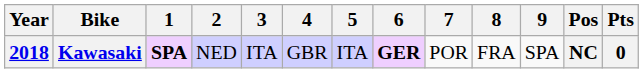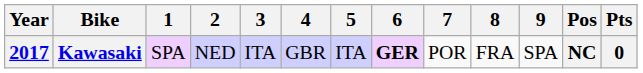 <table class="wikitable" style="text-align:center">
 <tr>
 <th scope=col>Year</th>
 <th scope=col>Bike</th>
 <th scope=col>1</th>
 <th scope=col>2</th>
 <th scope=col>3</th>
 <th scope=col>4</th>
 <th scope=col>5</th>
 <th scope=col>6</th>
 <th scope=col>7</th>
 <th scope=col>8</th>
 <th scope=col>9</th>
 <th scope=col>Pos</th>
 <th scope=col>Pts</th>
 </tr>
 <tr>
-<th scope=row><a href='#'>2018</a></th>
+<th scope=row><a href='#'>2017</a></th>
 <th><a href='#'>Kawasaki</a></th>
-<td style="background:#efcfff;"><strong>SPA<br></strong></td>
+<td style="background:#efcfff;">SPA<br></td>
 <td style="background:#cfcfff;">NED<br></td>
 <td style="background:#cfcfff;">ITA<br></td>
 <td style="background:#cfcfff;">GBR<br></td>
 <td style="background:#cfcfff;">ITA<br></td>
 <td style="background:#efcfff;"><strong>GER<br></strong></td>
 <td style="background:#;">POR<br></td>
 <td style="background:#;">FRA<br></td>
 <td style="background:#;">SPA<br></td>
 <th>NC</th>
 <th>0</th>
 </tr>
 </table>
